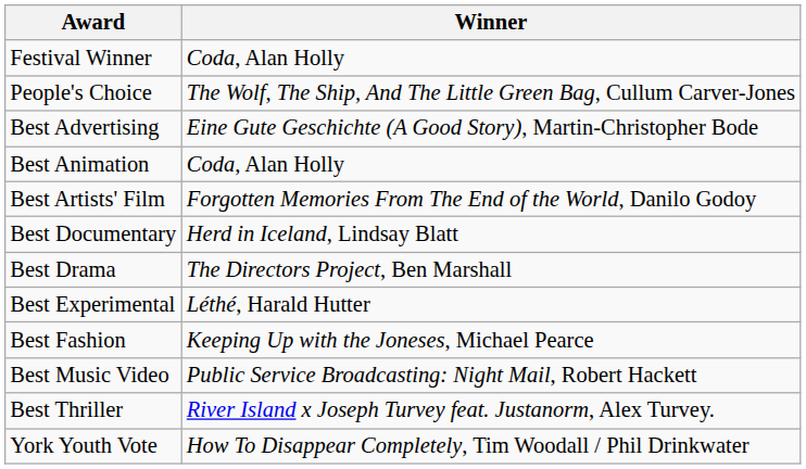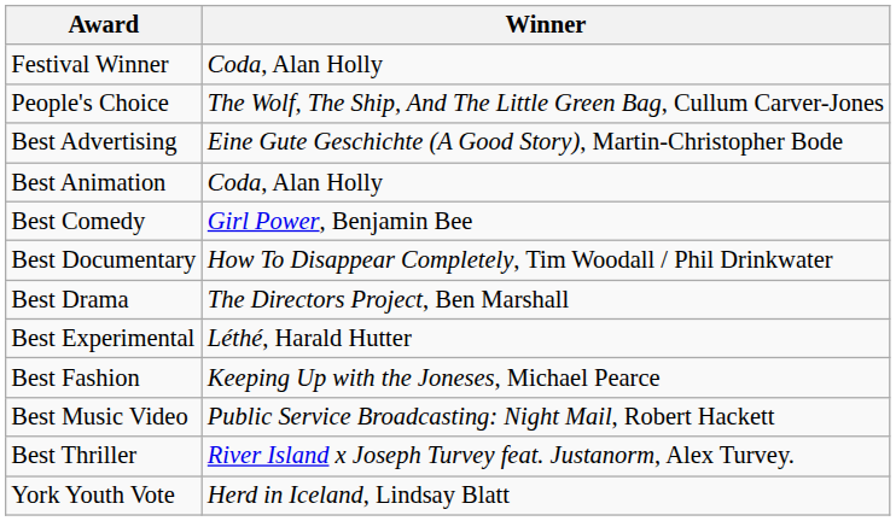 <table class="wikitable">
 <tr>
 <th>Award</th>
 <th>Winner</th>
 </tr>
 <tr>
 <td>Festival Winner</td>
 <td><em>Coda</em>, Alan Holly</td>
 </tr>
 <tr>
 <td>People's Choice</td>
 <td><em>The Wolf, The Ship, And The Little Green Bag</em>, Cullum Carver-Jones</td>
 </tr>
 <tr>
 <td>Best Advertising</td>
 <td><em>Eine Gute Geschichte (A Good Story)</em>, Martin-Christopher Bode</td>
 </tr>
 <tr>
 <td>Best Animation</td>
 <td><em>Coda</em>, Alan Holly</td>
 </tr>
 <tr>
-<td>Best Artists' Film</td>
-<td><em>Forgotten Memories From The End of the World</em>, Danilo Godoy</td>
+<td>Best Comedy</td>
+<td><em><a href='#'>Girl Power</a></em>, Benjamin Bee</td>
 </tr>
 <tr>
 <td>Best Documentary</td>
-<td><em>Herd in Iceland</em>, Lindsay Blatt</td>
+<td><em>How To Disappear Completely</em>, Tim Woodall / Phil Drinkwater</td>
 </tr>
 <tr>
 <td>Best Drama</td>
 <td><em>The Directors Project</em>, Ben Marshall</td>
 </tr>
 <tr>
 <td>Best Experimental</td>
 <td><em>Léthé</em>, Harald Hutter</td>
 </tr>
 <tr>
 <td>Best Fashion</td>
 <td><em>Keeping Up with the Joneses</em>, Michael Pearce</td>
 </tr>
 <tr>
 <td>Best Music Video</td>
 <td><em>Public Service Broadcasting: Night Mail</em>, Robert Hackett</td>
 </tr>
 <tr>
 <td>Best Thriller</td>
 <td><em><a href='#'>River Island</a> x Joseph Turvey feat. Justanorm</em>, Alex Turvey.</td>
 </tr>
 <tr>
 <td>York Youth Vote</td>
-<td><em>How To Disappear Completely</em>, Tim Woodall / Phil Drinkwater</td>
+<td><em>Herd in Iceland</em>, Lindsay Blatt</td>
 </tr>
 </table>
